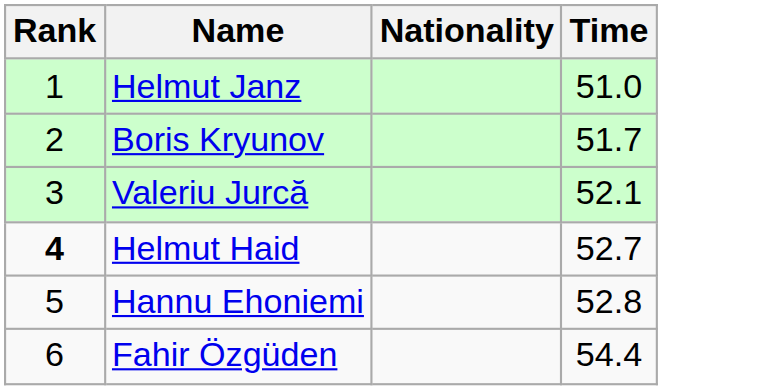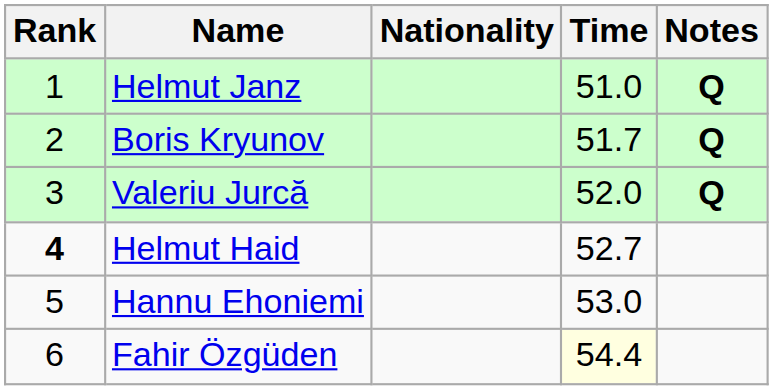 <table class="wikitable sortable" style="text-align:center">
 <tr>
 <th>Rank</th>
 <th>Name</th>
 <th>Nationality</th>
 <th>Time</th>
+<th>Notes</th>
 </tr>
 <tr bgcolor=ccffcc>
 <td>1</td>
 <td align=left><a href='#'>Helmut Janz</a></td>
 <td align=left></td>
 <td>51.0</td>
+<td><strong>Q</strong></td>
 </tr>
 <tr bgcolor=ccffcc>
 <td>2</td>
 <td align=left><a href='#'>Boris Kryunov</a></td>
 <td align=left></td>
 <td>51.7</td>
+<td><strong>Q</strong></td>
 </tr>
 <tr bgcolor=ccffcc>
 <td>3</td>
 <td align=left><a href='#'>Valeriu Jurcă</a></td>
 <td align=left></td>
-<td>52.1</td>
+<td>52.0</td>
+<td><strong>Q</strong></td>
 </tr>
 <tr>
 <td><strong>4</strong></td>
 <td align=left><a href='#'>Helmut Haid</a></td>
 <td align=left></td>
 <td>52.7</td>
+<td></td>
 </tr>
 <tr>
 <td>5</td>
 <td align=left><a href='#'>Hannu Ehoniemi</a></td>
 <td align=left></td>
-<td>52.8</td>
+<td>53.0</td>
+<td></td>
 </tr>
 <tr>
 <td>6</td>
 <td align=left><a href='#'>Fahir Özgüden</a></td>
 <td align=left></td>
-<td>54.4</td>
+<td style="background: lightyellow;">54.4</td>
+<td></td>
 </tr>
 </table>
